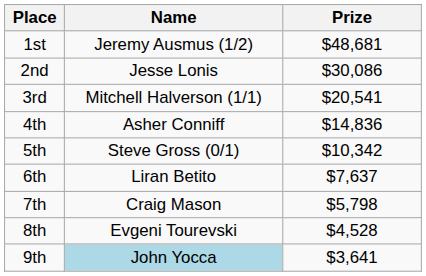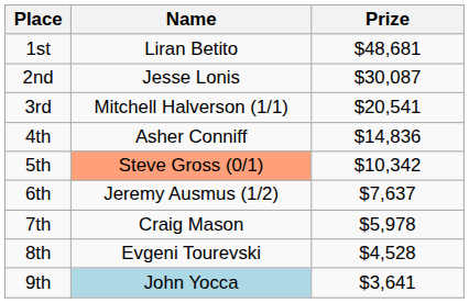 <table class="wikitable">
 <tr>
 <th width="50">Place</th>
 <th width="200">Name</th>
 <th width="125">Prize</th>
 </tr>
 <tr>
 <td align = "center">1st</td>
-<td align = "center"> Jeremy Ausmus (1/2)</td>
+<td align = "center"> Liran Betito</td>
 <td align = "center">$48,681</td>
 </tr>
 <tr>
 <td align = "center">2nd</td>
 <td align = "center"> Jesse Lonis</td>
-<td align = "center">$30,086</td>
+<td align = "center">$30,087</td>
 </tr>
 <tr>
 <td align = "center">3rd</td>
 <td align = "center"> Mitchell Halverson (1/1)</td>
 <td align = "center">$20,541</td>
 </tr>
 <tr>
 <td align = "center">4th</td>
 <td align = "center"> Asher Conniff</td>
 <td align = "center">$14,836</td>
 </tr>
 <tr>
 <td align = "center">5th</td>
-<td align = "center"> Steve Gross (0/1)</td>
+<td align = "center" style="background: lightsalmon;"> Steve Gross (0/1)</td>
 <td align = "center">$10,342</td>
 </tr>
 <tr>
 <td align = "center">6th</td>
-<td align = "center"> Liran Betito</td>
+<td align = "center"> Jeremy Ausmus (1/2)</td>
 <td align = "center">$7,637</td>
 </tr>
 <tr>
 <td align = "center">7th</td>
 <td align = "center"> Craig Mason</td>
-<td align = "center">$5,798</td>
+<td align = "center">$5,978</td>
 </tr>
 <tr>
 <td align = "center">8th</td>
 <td align = "center"> Evgeni Tourevski</td>
 <td align = "center">$4,528</td>
 </tr>
 <tr>
 <td align = "center">9th</td>
 <td align = "center" style="background: lightblue;"> John Yocca</td>
 <td align = "center">$3,641</td>
 </tr>
 </table>
